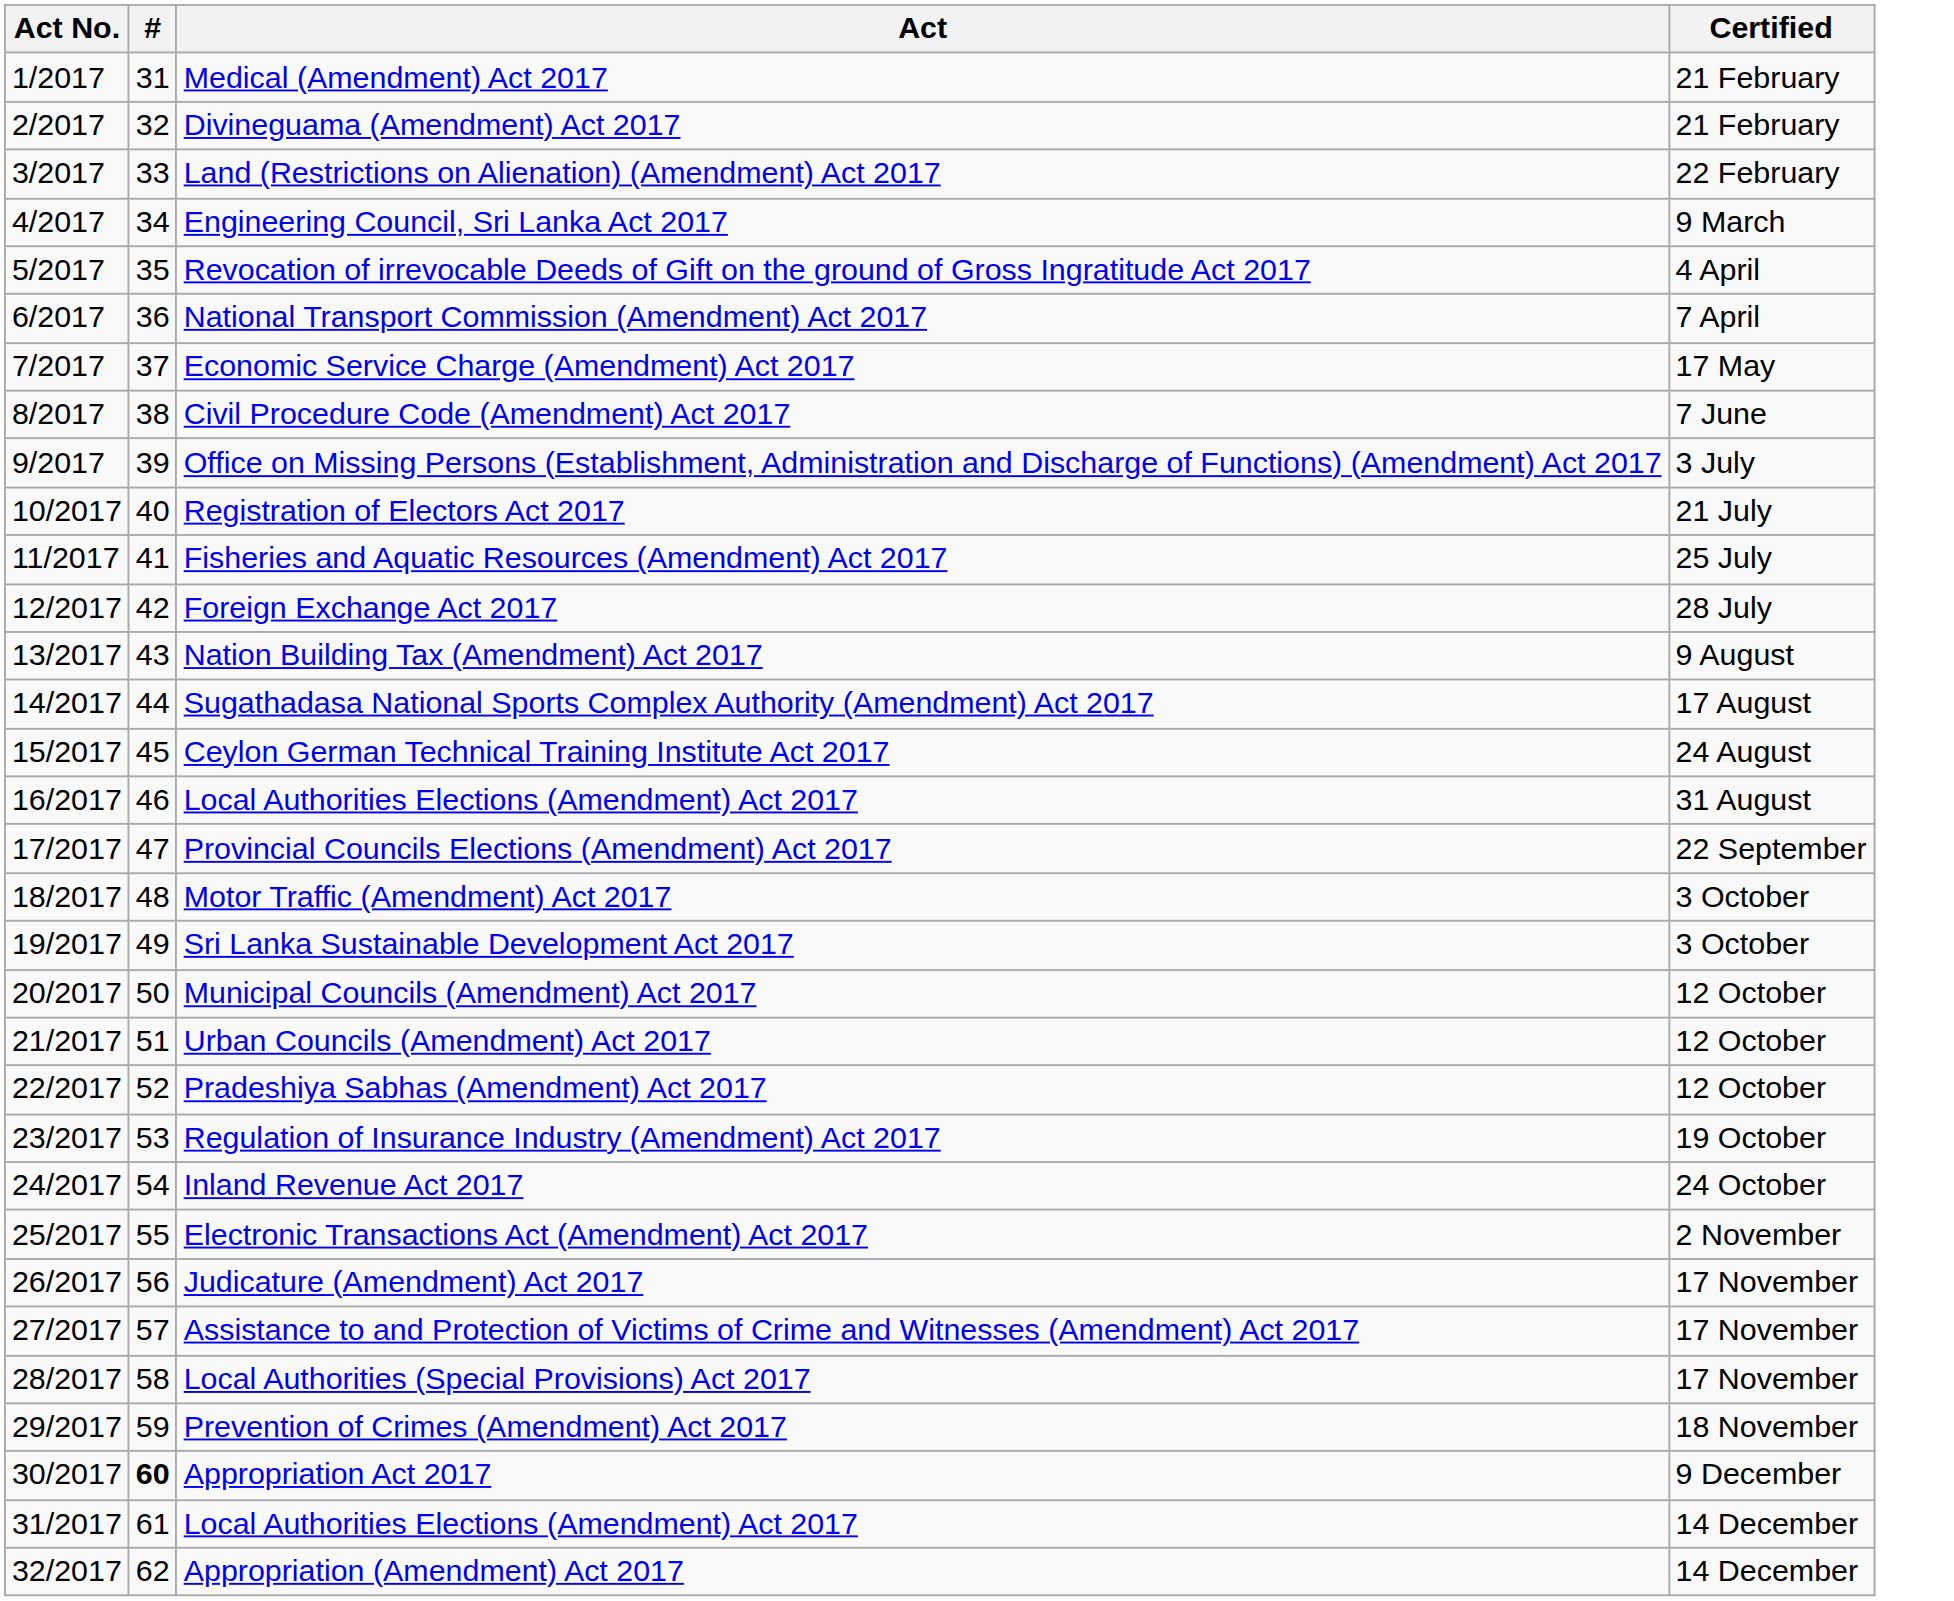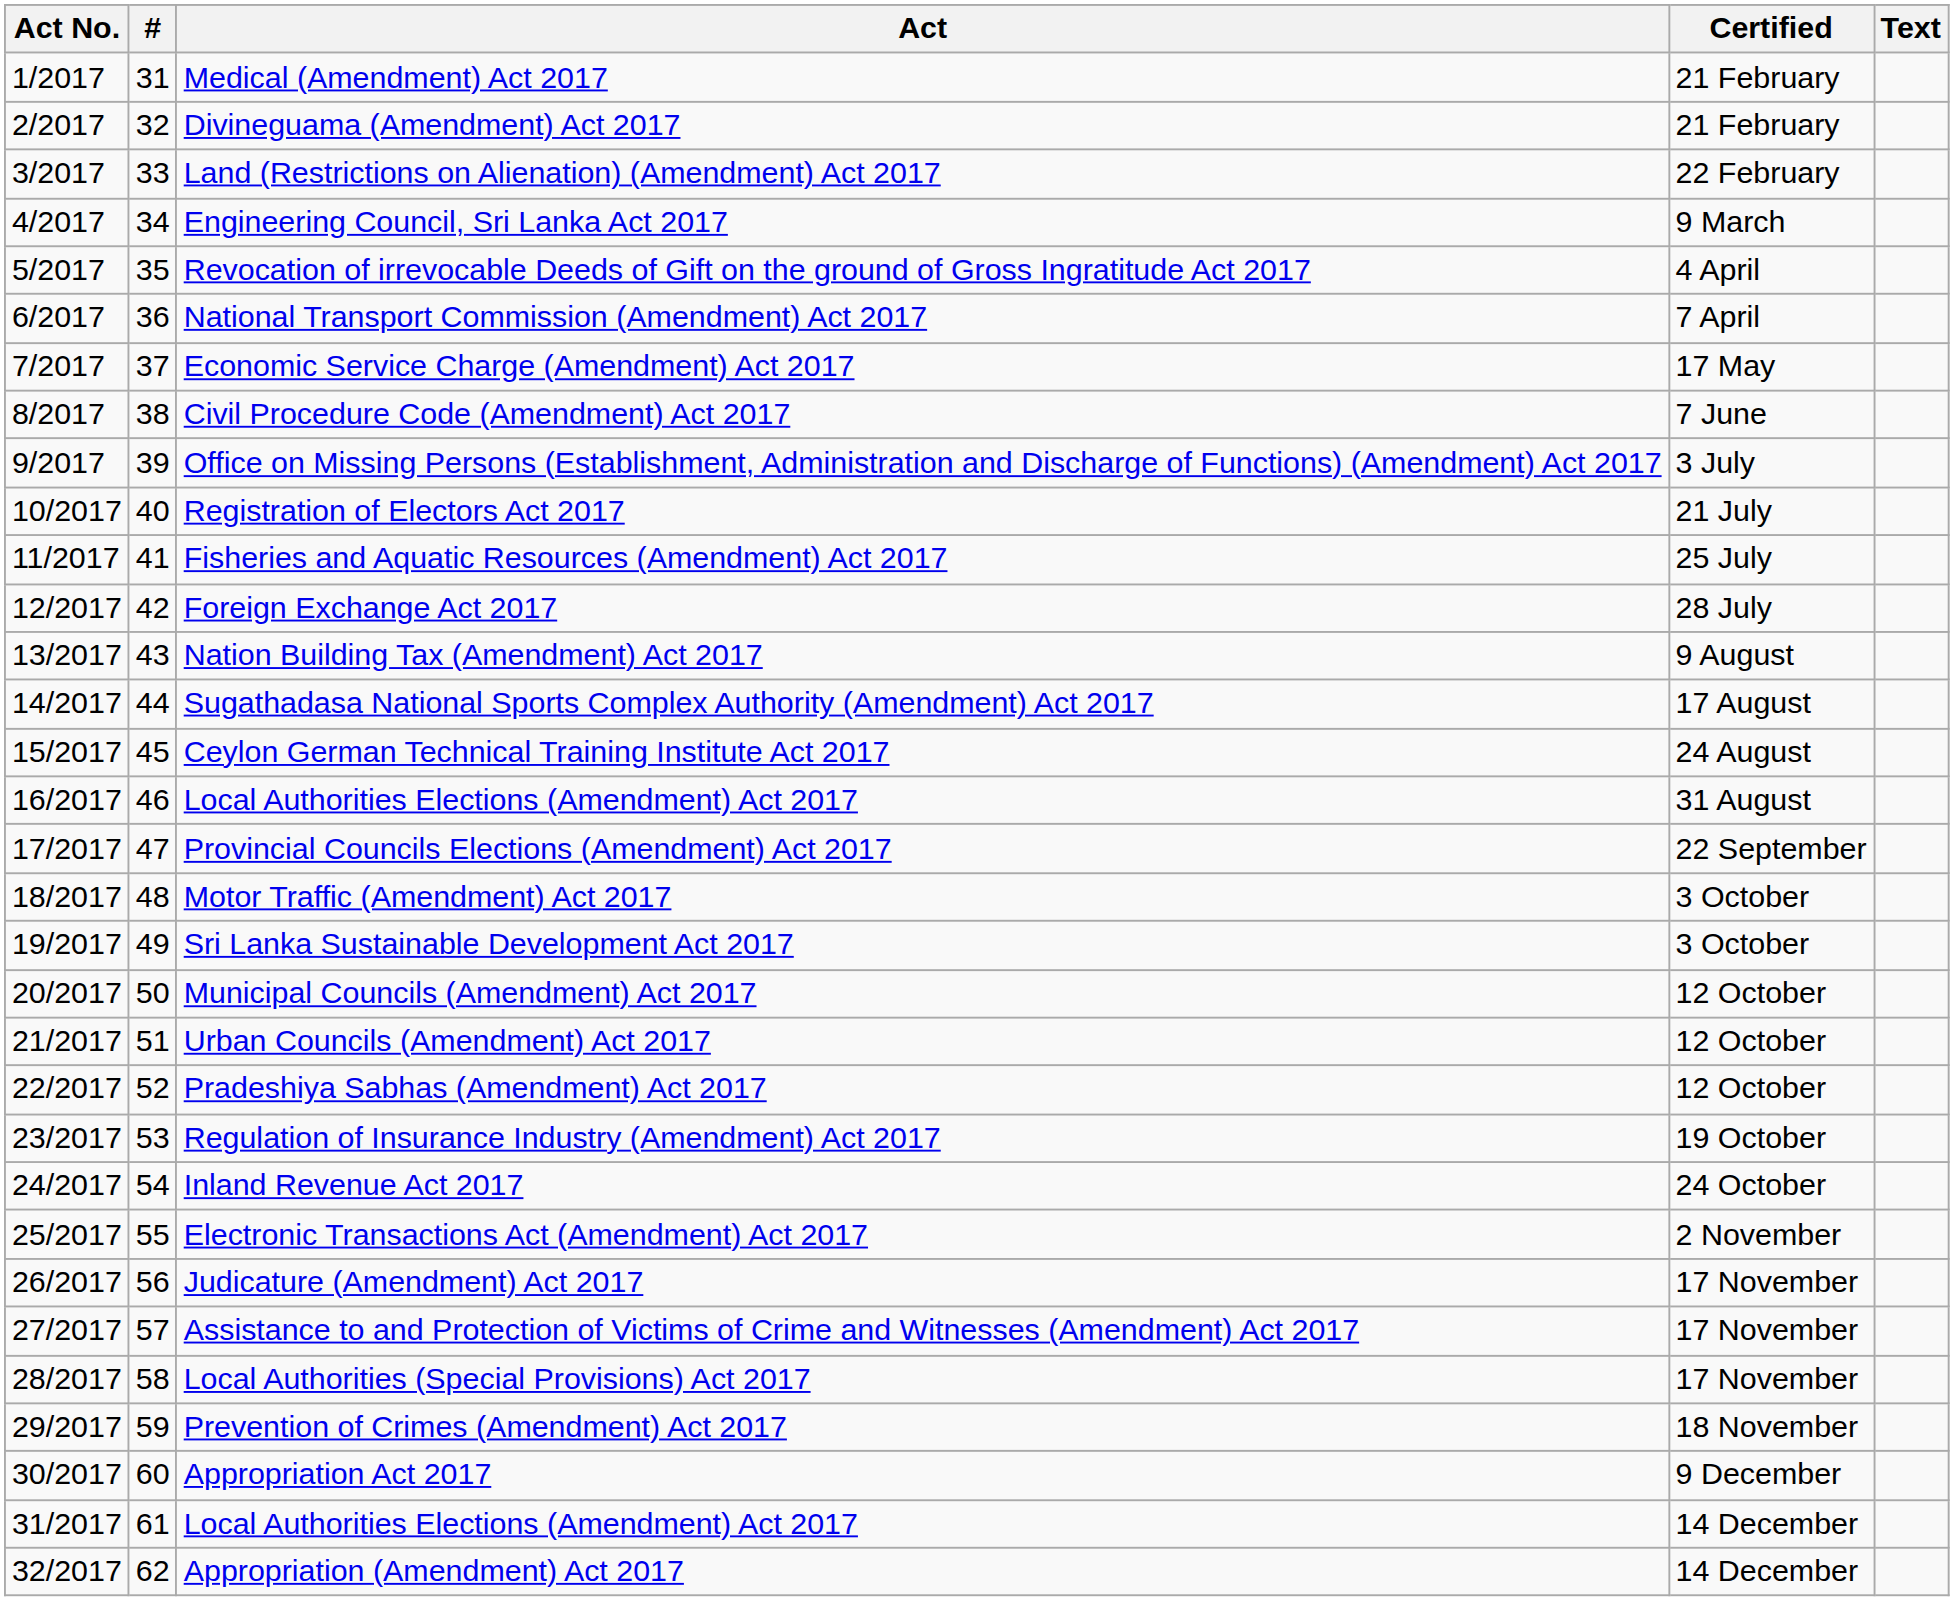 <table class="wikitable sortable">
 <tr>
 <th>Act No.</th>
 <th>#</th>
 <th>Act</th>
 <th>Certified</th>
+<th>Text</th>
 </tr>
 <tr>
 <td>1/2017</td>
 <td>31</td>
 <td><a href='#'>Medical (Amendment) Act 2017</a></td>
 <td>21 February</td>
+<td></td>
 </tr>
 <tr>
 <td>2/2017</td>
 <td>32</td>
 <td><a href='#'>Divineguama (Amendment) Act 2017</a></td>
 <td>21 February</td>
+<td></td>
 </tr>
 <tr>
 <td>3/2017</td>
 <td>33</td>
 <td><a href='#'>Land (Restrictions on Alienation) (Amendment) Act 2017</a></td>
 <td>22 February</td>
+<td></td>
 </tr>
 <tr>
 <td>4/2017</td>
 <td>34</td>
 <td><a href='#'>Engineering Council, Sri Lanka Act 2017</a></td>
 <td>9 March</td>
+<td></td>
 </tr>
 <tr>
 <td>5/2017</td>
 <td>35</td>
 <td><a href='#'>Revocation of irrevocable Deeds of Gift on the ground of Gross Ingratitude Act 2017</a></td>
 <td>4 April</td>
+<td></td>
 </tr>
 <tr>
 <td>6/2017</td>
 <td>36</td>
 <td><a href='#'>National Transport Commission (Amendment) Act 2017</a></td>
 <td>7 April</td>
+<td></td>
 </tr>
 <tr>
 <td>7/2017</td>
 <td>37</td>
 <td><a href='#'>Economic Service Charge (Amendment) Act 2017</a></td>
 <td>17 May</td>
+<td></td>
 </tr>
 <tr>
 <td>8/2017</td>
 <td>38</td>
 <td><a href='#'>Civil Procedure Code (Amendment) Act 2017</a></td>
 <td>7 June</td>
+<td></td>
 </tr>
 <tr>
 <td>9/2017</td>
 <td>39</td>
 <td><a href='#'>Office on Missing Persons (Establishment, Administration and Discharge of Functions) (Amendment) Act 2017</a></td>
 <td>3 July</td>
+<td></td>
 </tr>
 <tr>
 <td>10/2017</td>
 <td>40</td>
 <td><a href='#'>Registration of Electors Act 2017</a></td>
 <td>21 July</td>
+<td></td>
 </tr>
 <tr>
 <td>11/2017</td>
 <td>41</td>
 <td><a href='#'>Fisheries and Aquatic Resources (Amendment) Act 2017</a></td>
 <td>25 July</td>
+<td></td>
 </tr>
 <tr>
 <td>12/2017</td>
 <td>42</td>
 <td><a href='#'>Foreign Exchange Act 2017</a></td>
 <td>28 July</td>
+<td></td>
 </tr>
 <tr>
 <td>13/2017</td>
 <td>43</td>
 <td><a href='#'>Nation Building Tax (Amendment) Act 2017</a></td>
 <td>9 August</td>
+<td></td>
 </tr>
 <tr>
 <td>14/2017</td>
 <td>44</td>
 <td><a href='#'>Sugathadasa National Sports Complex Authority (Amendment) Act 2017</a></td>
 <td>17 August</td>
+<td></td>
 </tr>
 <tr>
 <td>15/2017</td>
 <td>45</td>
 <td><a href='#'>Ceylon German Technical Training Institute Act 2017</a></td>
 <td>24 August</td>
+<td></td>
 </tr>
 <tr>
 <td>16/2017</td>
 <td>46</td>
 <td><a href='#'>Local Authorities Elections (Amendment) Act 2017</a></td>
 <td>31 August</td>
+<td></td>
 </tr>
 <tr>
 <td>17/2017</td>
 <td>47</td>
 <td><a href='#'>Provincial Councils Elections (Amendment) Act 2017</a></td>
 <td>22 September</td>
+<td></td>
 </tr>
 <tr>
 <td>18/2017</td>
 <td>48</td>
 <td><a href='#'>Motor Traffic (Amendment) Act 2017</a></td>
 <td>3 October</td>
+<td></td>
 </tr>
 <tr>
 <td>19/2017</td>
 <td>49</td>
 <td><a href='#'>Sri Lanka Sustainable Development Act 2017</a></td>
 <td>3 October</td>
+<td></td>
 </tr>
 <tr>
 <td>20/2017</td>
 <td>50</td>
 <td><a href='#'>Municipal Councils (Amendment) Act 2017</a></td>
 <td>12 October</td>
+<td></td>
 </tr>
 <tr>
 <td>21/2017</td>
 <td>51</td>
 <td><a href='#'>Urban Councils (Amendment) Act 2017</a></td>
 <td>12 October</td>
+<td></td>
 </tr>
 <tr>
 <td>22/2017</td>
 <td>52</td>
 <td><a href='#'>Pradeshiya Sabhas (Amendment) Act 2017</a></td>
 <td>12 October</td>
+<td></td>
 </tr>
 <tr>
 <td>23/2017</td>
 <td>53</td>
 <td><a href='#'>Regulation of Insurance Industry (Amendment) Act 2017</a></td>
 <td>19 October</td>
+<td></td>
 </tr>
 <tr>
 <td>24/2017</td>
 <td>54</td>
 <td><a href='#'>Inland Revenue Act 2017</a></td>
 <td>24 October</td>
+<td></td>
 </tr>
 <tr>
 <td>25/2017</td>
 <td>55</td>
 <td><a href='#'>Electronic Transactions Act (Amendment) Act 2017</a></td>
 <td>2 November</td>
+<td></td>
 </tr>
 <tr>
 <td>26/2017</td>
 <td>56</td>
 <td><a href='#'>Judicature (Amendment) Act 2017</a></td>
 <td>17 November</td>
+<td></td>
 </tr>
 <tr>
 <td>27/2017</td>
 <td>57</td>
 <td><a href='#'>Assistance to and Protection of Victims of Crime and Witnesses (Amendment) Act 2017</a></td>
 <td>17 November</td>
+<td></td>
 </tr>
 <tr>
 <td>28/2017</td>
 <td>58</td>
 <td><a href='#'>Local Authorities (Special Provisions) Act 2017</a></td>
 <td>17 November</td>
+<td></td>
 </tr>
 <tr>
 <td>29/2017</td>
 <td>59</td>
 <td><a href='#'>Prevention of Crimes (Amendment) Act 2017</a></td>
 <td>18 November</td>
+<td></td>
 </tr>
 <tr>
 <td>30/2017</td>
-<td><strong>60</strong></td>
+<td>60</td>
 <td><a href='#'>Appropriation Act 2017</a></td>
 <td>9 December</td>
+<td></td>
 </tr>
 <tr>
 <td>31/2017</td>
 <td>61</td>
 <td><a href='#'>Local Authorities Elections (Amendment) Act 2017</a></td>
 <td>14 December</td>
+<td></td>
 </tr>
 <tr>
 <td>32/2017</td>
 <td>62</td>
 <td><a href='#'>Appropriation (Amendment) Act 2017</a></td>
 <td>14 December</td>
+<td></td>
 </tr>
 </table>
